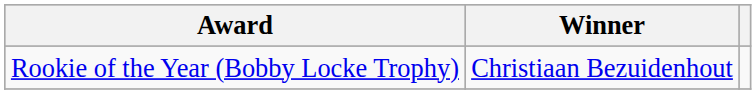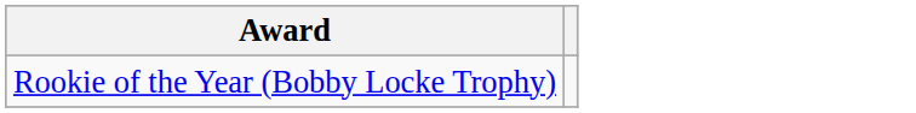 <table class="wikitable">
 <tr>
 <th>Award</th>
-<th>Winner</th>
 <th></th>
 </tr>
 <tr>
 <td><a href='#'>Rookie of the Year (Bobby Locke Trophy)</a></td>
-<td> <a href='#'>Christiaan Bezuidenhout</a></td>
 <td></td>
 </tr>
 </table>
